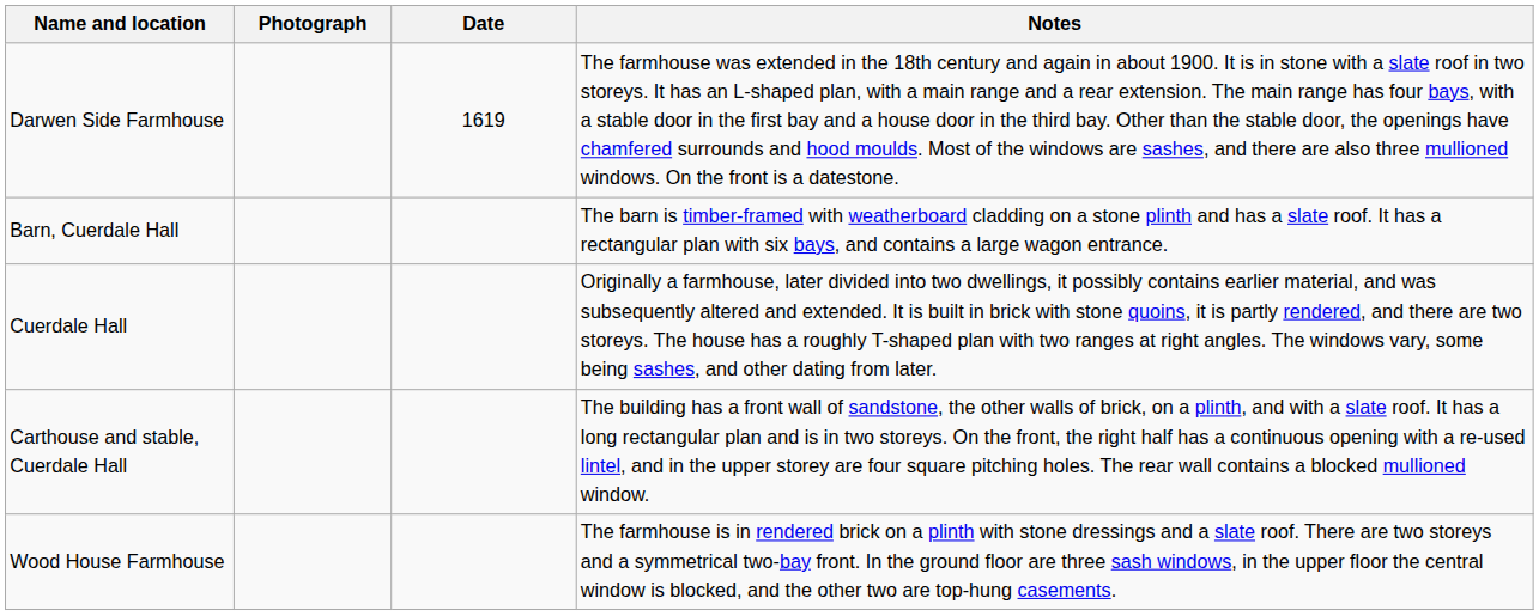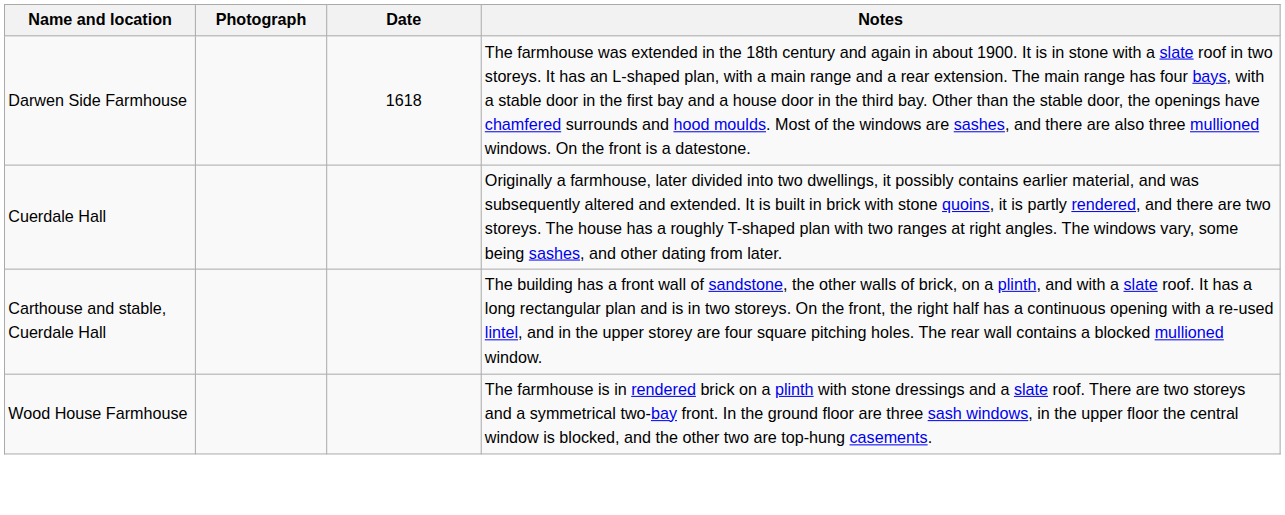 <table class="wikitable sortable plainrowheaders" style="width:100%;border:0px;text-align:left;line-height:150%;">
 <tr>
 <th scope="col"  style="width:150px">Name and location</th>
 <th scope="col"  style="width:100px" class="unsortable">Photograph</th>
 <th scope="col"  style="width:120px">Date</th>
 <th scope="col"  style="width:650px" class="unsortable">Notes</th>
 </tr>
 <tr>
 <td>Darwen Side Farmhouse<br><small></small></td>
 <td></td>
-<td align="center">1619</td>
+<td align="center">1618</td>
 <td>The farmhouse was extended in the 18th century and again in about 1900.  It is in stone with a <a href='#'>slate</a> roof in two storeys.  It has an L-shaped plan, with a main range and a rear extension.  The main range has four <a href='#'>bays</a>, with a stable door in the first bay and a house door in the third bay.  Other than the stable door, the openings have <a href='#'>chamfered</a> surrounds and <a href='#'>hood moulds</a>.  Most of the windows are <a href='#'>sashes</a>, and there are also three <a href='#'>mullioned</a> windows.  On the front is a datestone.</td>
-</tr>
-<tr>
-<td>Barn, Cuerdale Hall<br><small></small></td>
-<td></td>
-<td align="center"></td>
-<td>The barn is <a href='#'>timber-framed</a> with <a href='#'>weatherboard</a> cladding on a stone <a href='#'>plinth</a> and has a <a href='#'>slate</a> roof.  It has a rectangular plan with six <a href='#'>bays</a>, and contains a large wagon entrance.</td>
 </tr>
 <tr>
 <td>Cuerdale Hall<br><small></small></td>
 <td></td>
 <td align="center"></td>
 <td>Originally a farmhouse, later divided into two dwellings, it possibly contains earlier material, and was subsequently altered and extended.  It is built in brick with stone <a href='#'>quoins</a>, it is partly <a href='#'>rendered</a>, and there are two storeys.  The house has a roughly T-shaped plan with two ranges at right angles.  The windows vary, some being <a href='#'>sashes</a>, and other dating from later.</td>
 </tr>
 <tr>
 <td>Carthouse and stable,<br>Cuerdale Hall<br><small></small></td>
 <td></td>
 <td align="center"></td>
 <td>The building has a front wall of <a href='#'>sandstone</a>, the other walls of brick, on a <a href='#'>plinth</a>, and with a <a href='#'>slate</a> roof.  It has a long rectangular plan and is in two storeys.  On the front, the right half has a continuous opening with a re-used <a href='#'>lintel</a>, and in the upper storey are four square pitching holes.  The rear wall contains a blocked <a href='#'>mullioned</a> window.</td>
 </tr>
 <tr>
 <td>Wood House Farmhouse<br><small></small></td>
 <td></td>
 <td align="center"></td>
 <td>The farmhouse is in <a href='#'>rendered</a> brick on a <a href='#'>plinth</a> with stone dressings and a <a href='#'>slate</a> roof.  There are two storeys and a symmetrical two-<a href='#'>bay</a> front.  In the ground floor are three <a href='#'>sash windows</a>, in the upper floor the central window is blocked, and the other two are top-hung <a href='#'>casements</a>.</td>
 </tr>
 <tr>
 </tr>
 </table>
